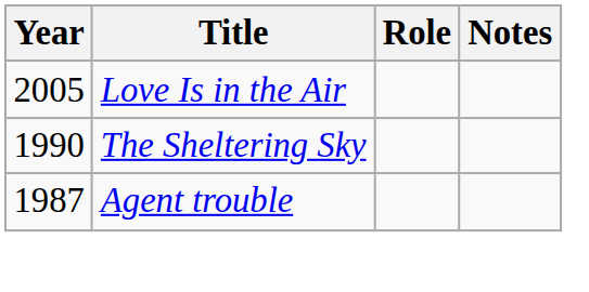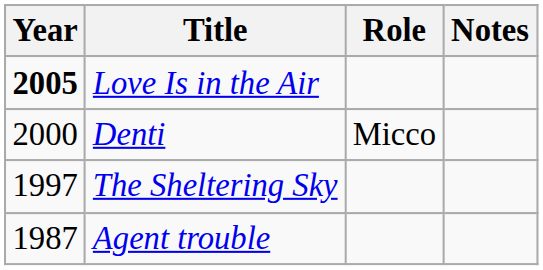 <table class="wikitable sortable">
 <tr>
 <th>Year</th>
 <th>Title</th>
 <th>Role</th>
 <th class="unsortable">Notes</th>
 </tr>
 <tr>
-<td>2005</td>
+<td><strong>2005</strong></td>
 <td><em><a href='#'>Love Is in the Air</a></em></td>
 <td></td>
 <td></td>
 </tr>
 <tr>
-<td>1990</td>
+<td>2000</td>
+<td><em><a href='#'>Denti</a></em></td>
+<td>Micco</td>
+<td></td>
+</tr>
+<tr>
+<td>1997</td>
 <td><em><a href='#'>The Sheltering Sky</a></em></td>
 <td></td>
 <td></td>
 </tr>
 <tr>
 <td>1987</td>
 <td><em><a href='#'>Agent trouble</a></em></td>
 <td></td>
 <td></td>
 </tr>
 </table>
